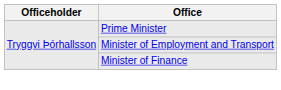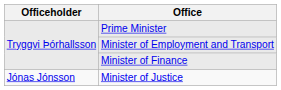 <table class="wikitable">
 <tr>
 <th>Officeholder</th>
 <th>Office</th>
 </tr>
 <tr style="background-color: #EAEAEA;">
 <td rowspan=3><a href='#'>Tryggvi Þórhallsson</a></td>
 <td><a href='#'>Prime Minister</a></td>
 </tr>
 <tr style="background-color: #EAEAEA;">
 <td><a href='#'>Minister of Employment and Transport</a></td>
 </tr>
 <tr style="background-color: #EAEAEA;">
 <td><a href='#'>Minister of Finance</a></td>
 </tr>
+<tr>
+<td><a href='#'>Jónas Jónsson</a></td>
+<td><a href='#'>Minister of Justice</a></td>
+</tr>
 </table>
